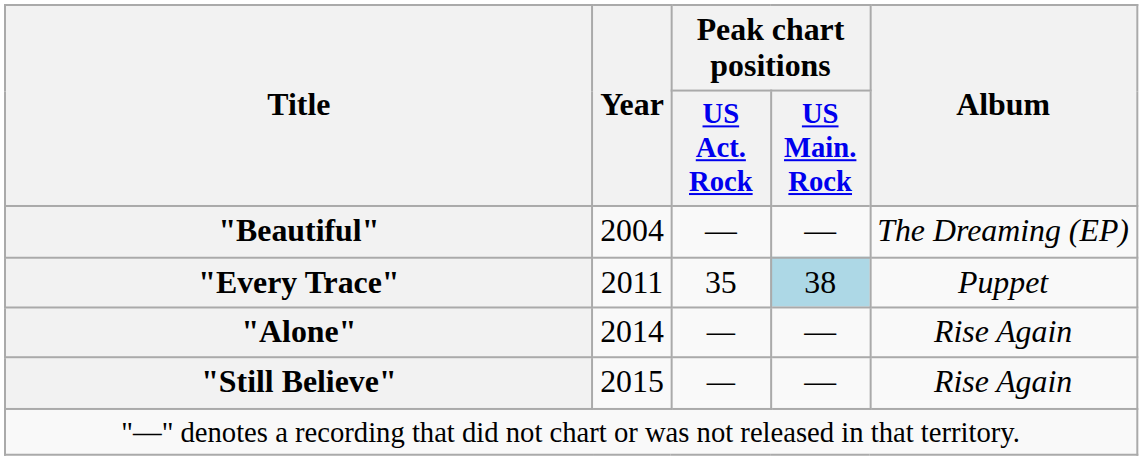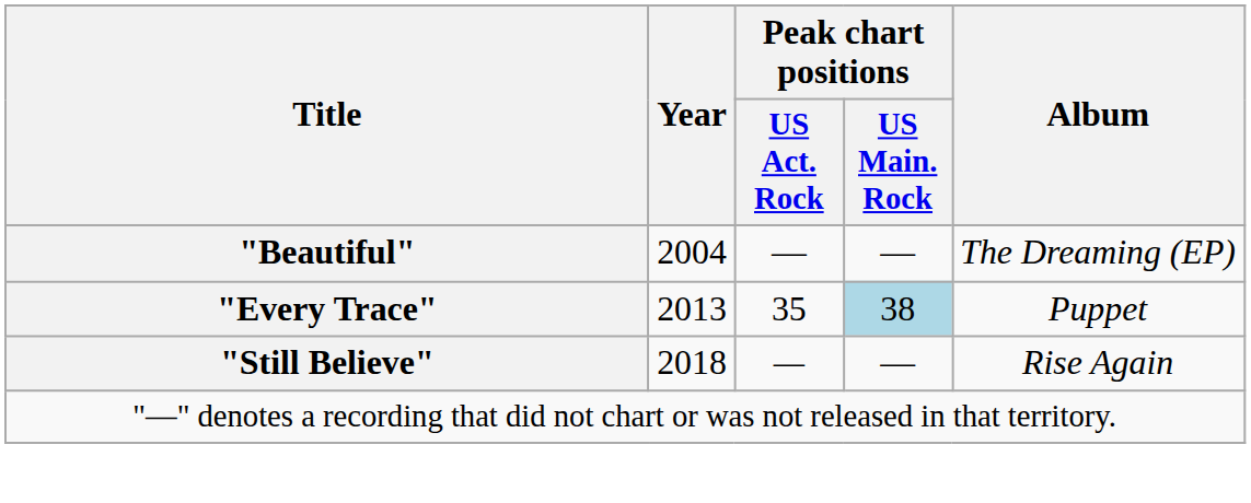 <table class="wikitable plainrowheaders" style="text-align:center;">
 <tr>
 <th scope="col" rowspan="2" style="width:18em;">Title</th>
 <th scope="col" rowspan="2">Year</th>
 <th scope="col" colspan="2">Peak chart positions</th>
 <th scope="col" rowspan="2">Album</th>
 </tr>
 <tr>
 <th scope="col" style="width:3em;font-size:90%;"><a href='#'>US<br>Act. Rock</a><br></th>
 <th scope="col" style="width:3em;font-size:90%;"><a href='#'>US<br>Main. Rock</a><br></th>
 </tr>
 <tr>
 <th scope="row">"Beautiful"</th>
 <td>2004</td>
 <td>—</td>
 <td>—</td>
 <td><em>The Dreaming (EP)</em></td>
 </tr>
 <tr>
 <th scope="row">"Every Trace"</th>
-<td>2011</td>
+<td>2013</td>
 <td>35</td>
 <td style="background: lightblue;">38</td>
 <td><em>Puppet</em></td>
 </tr>
 <tr>
-<th scope="row">"Alone"</th>
-<td>2014</td>
-<td><em>—</em></td>
-<td>—</td>
-<td><em>Rise Again</em></td>
-</tr>
-<tr>
 <th scope="row">"Still Believe"</th>
-<td>2015</td>
+<td>2018</td>
 <td><em>—</em></td>
 <td>—</td>
 <td><em>Rise Again</em></td>
 </tr>
 <tr>
 <td colspan="5" style="font-size:90%">"—" denotes a recording that did not chart or was not released in that territory.</td>
 </tr>
 </table>
